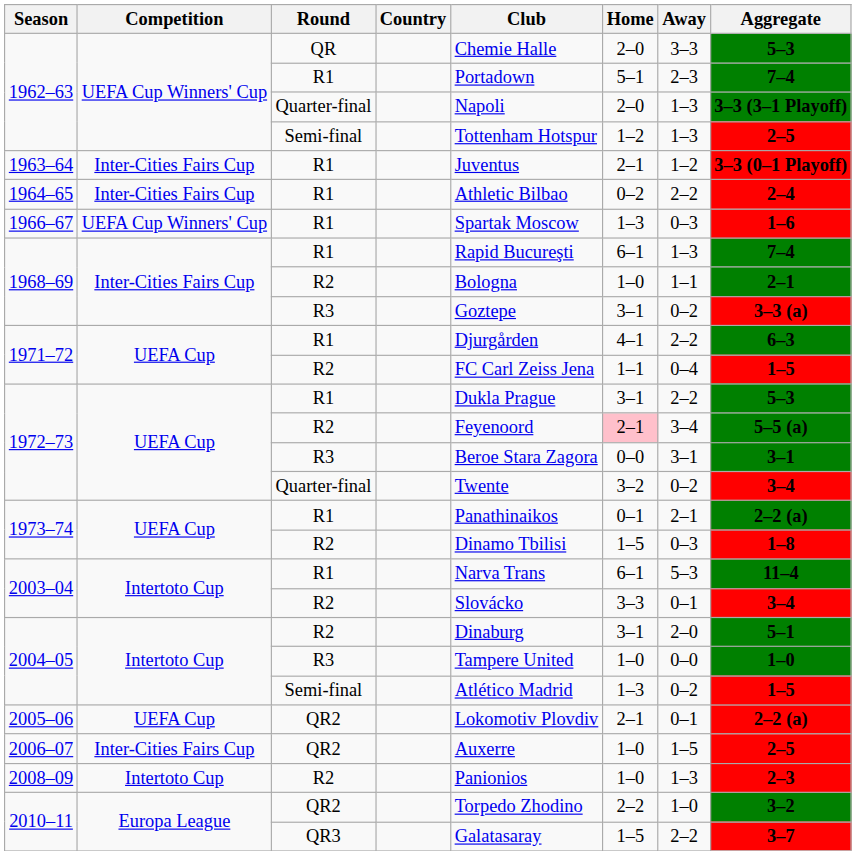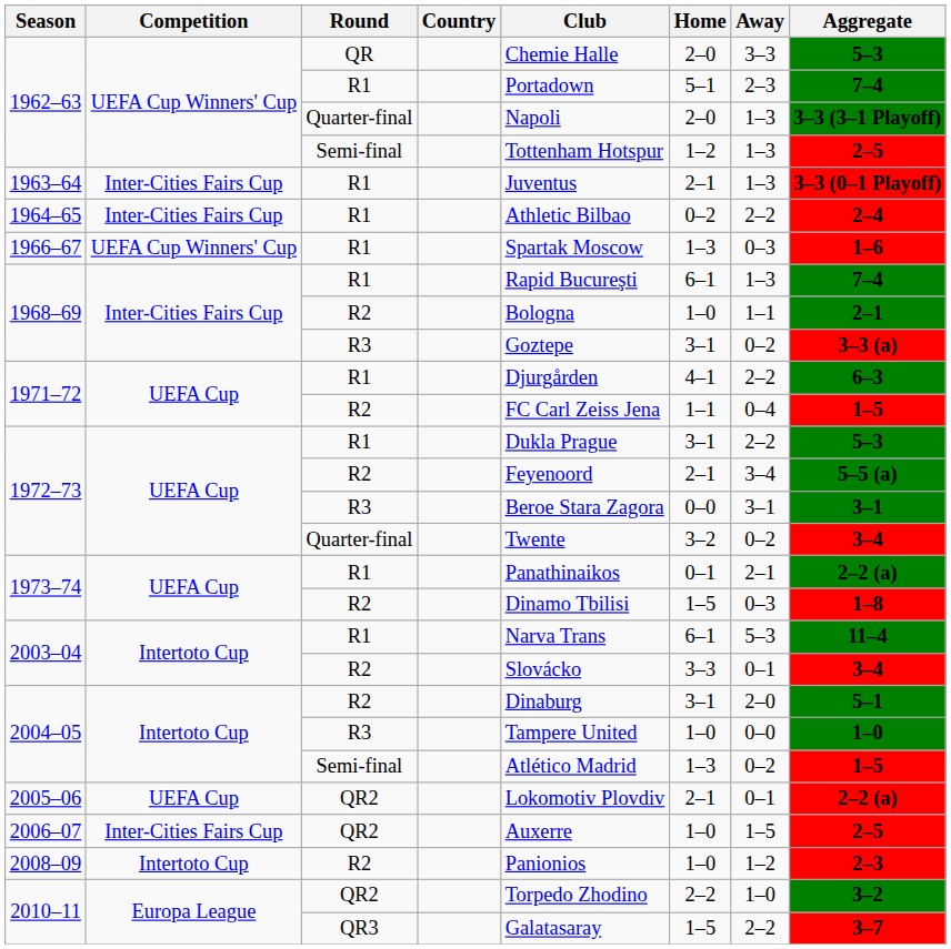 <table class="wikitable" style="text-align:center">
 <tr>
 <th>Season</th>
 <th>Competition</th>
 <th>Round</th>
 <th>Country</th>
 <th>Club</th>
 <th>Home</th>
 <th>Away</th>
 <th>Aggregate</th>
 </tr>
 <tr>
 <td rowspan=4><a href='#'>1962–63</a></td>
 <td rowspan=4><a href='#'>UEFA Cup Winners' Cup</a></td>
 <td>QR</td>
 <td></td>
 <td align=left><a href='#'>Chemie Halle</a></td>
 <td>2–0</td>
 <td>3–3</td>
 <td bgcolor=green><strong>5–3</strong></td>
 </tr>
 <tr>
 <td>R1</td>
 <td></td>
 <td align=left><a href='#'>Portadown</a></td>
 <td>5–1</td>
 <td>2–3</td>
 <td bgcolor=green><strong>7–4</strong></td>
 </tr>
 <tr>
 <td>Quarter-final</td>
 <td></td>
 <td align=left><a href='#'>Napoli</a></td>
 <td>2–0</td>
 <td>1–3</td>
 <td bgcolor=green><strong>3–3 (3–1 Playoff)</strong></td>
 </tr>
 <tr>
 <td>Semi-final</td>
 <td></td>
 <td align=left><a href='#'>Tottenham Hotspur</a></td>
 <td>1–2</td>
 <td>1–3</td>
 <td bgcolor=red><strong>2–5</strong></td>
 </tr>
 <tr>
 <td><a href='#'>1963–64</a></td>
 <td><a href='#'>Inter-Cities Fairs Cup</a></td>
 <td>R1</td>
 <td></td>
 <td align=left><a href='#'>Juventus</a></td>
 <td>2–1</td>
-<td>1–2</td>
+<td>1–3</td>
 <td bgcolor=red><strong>3–3 (0–1 Playoff)</strong></td>
 </tr>
 <tr>
 <td><a href='#'>1964–65</a></td>
 <td><a href='#'>Inter-Cities Fairs Cup</a></td>
 <td>R1</td>
 <td></td>
 <td align=left><a href='#'>Athletic Bilbao</a></td>
 <td>0–2</td>
 <td>2–2</td>
 <td bgcolor=red><strong>2–4</strong></td>
 </tr>
 <tr>
 <td><a href='#'>1966–67</a></td>
 <td><a href='#'>UEFA Cup Winners' Cup</a></td>
 <td>R1</td>
 <td></td>
 <td align=left><a href='#'>Spartak Moscow</a></td>
 <td>1–3</td>
 <td>0–3</td>
 <td bgcolor=red><strong>1–6</strong></td>
 </tr>
 <tr>
 <td rowspan=3><a href='#'>1968–69</a></td>
 <td rowspan=3><a href='#'>Inter-Cities Fairs Cup</a></td>
 <td>R1</td>
 <td></td>
 <td align=left><a href='#'>Rapid Bucureşti</a></td>
 <td>6–1</td>
 <td>1–3</td>
 <td bgcolor=green><strong>7–4</strong></td>
 </tr>
 <tr>
 <td>R2</td>
 <td></td>
 <td align=left><a href='#'>Bologna</a></td>
 <td>1–0</td>
 <td>1–1</td>
 <td bgcolor=green><strong>2–1</strong></td>
 </tr>
 <tr>
 <td>R3</td>
 <td></td>
 <td align=left><a href='#'>Goztepe</a></td>
 <td>3–1</td>
 <td>0–2</td>
 <td bgcolor=red><strong>3–3 (a)</strong></td>
 </tr>
 <tr>
 <td rowspan=2><a href='#'>1971–72</a></td>
 <td rowspan=2><a href='#'>UEFA Cup</a></td>
 <td>R1</td>
 <td></td>
 <td align=left><a href='#'>Djurgården</a></td>
 <td>4–1</td>
 <td>2–2</td>
 <td bgcolor=green><strong>6–3</strong></td>
 </tr>
 <tr>
 <td>R2</td>
 <td></td>
 <td align=left><a href='#'>FC Carl Zeiss Jena</a></td>
 <td>1–1</td>
 <td>0–4</td>
 <td bgcolor=red><strong>1–5</strong></td>
 </tr>
 <tr>
 <td rowspan=4><a href='#'>1972–73</a></td>
 <td rowspan=4><a href='#'>UEFA Cup</a></td>
 <td>R1</td>
 <td></td>
 <td align=left><a href='#'>Dukla Prague</a></td>
 <td>3–1</td>
 <td>2–2</td>
 <td bgcolor=green><strong>5–3</strong></td>
 </tr>
 <tr>
 <td>R2</td>
 <td></td>
 <td align=left><a href='#'>Feyenoord</a></td>
-<td style="background: pink;">2–1</td>
+<td>2–1</td>
 <td>3–4</td>
 <td bgcolor=green><strong>5–5 (a)</strong></td>
 </tr>
 <tr>
 <td>R3</td>
 <td></td>
 <td align=left><a href='#'>Beroe Stara Zagora</a></td>
 <td>0–0</td>
 <td>3–1</td>
 <td bgcolor=green><strong>3–1</strong></td>
 </tr>
 <tr>
 <td>Quarter-final</td>
 <td></td>
 <td align=left><a href='#'>Twente</a></td>
 <td>3–2</td>
 <td>0–2</td>
 <td bgcolor=red><strong>3–4</strong></td>
 </tr>
 <tr>
 <td rowspan=2><a href='#'>1973–74</a></td>
 <td rowspan=2><a href='#'>UEFA Cup</a></td>
 <td>R1</td>
 <td></td>
 <td align=left><a href='#'>Panathinaikos</a></td>
 <td>0–1</td>
 <td>2–1</td>
 <td bgcolor=green><strong>2–2 (a)</strong></td>
 </tr>
 <tr>
 <td>R2</td>
 <td></td>
 <td align=left><a href='#'>Dinamo Tbilisi</a></td>
 <td>1–5</td>
 <td>0–3</td>
 <td bgcolor=red><strong>1–8</strong></td>
 </tr>
 <tr>
 <td rowspan=2><a href='#'>2003–04</a></td>
 <td rowspan=2><a href='#'>Intertoto Cup</a></td>
 <td>R1</td>
 <td></td>
 <td align=left><a href='#'>Narva Trans</a></td>
 <td>6–1</td>
 <td>5–3</td>
 <td bgcolor=green><strong>11–4</strong></td>
 </tr>
 <tr>
 <td>R2</td>
 <td></td>
 <td align=left><a href='#'>Slovácko</a></td>
 <td>3–3</td>
 <td>0–1</td>
 <td bgcolor=red><strong>3–4</strong></td>
 </tr>
 <tr>
 <td rowspan=3><a href='#'>2004–05</a></td>
 <td rowspan=3><a href='#'>Intertoto Cup</a></td>
 <td>R2</td>
 <td></td>
 <td align=left><a href='#'>Dinaburg</a></td>
 <td>3–1</td>
 <td>2–0</td>
 <td bgcolor=green><strong>5–1</strong></td>
 </tr>
 <tr>
 <td>R3</td>
 <td></td>
 <td align=left><a href='#'>Tampere United</a></td>
 <td>1–0</td>
 <td>0–0</td>
 <td bgcolor=green><strong>1–0</strong></td>
 </tr>
 <tr>
 <td>Semi-final</td>
 <td></td>
 <td align=left><a href='#'>Atlético Madrid</a></td>
 <td>1–3</td>
 <td>0–2</td>
 <td bgcolor=red><strong>1–5</strong></td>
 </tr>
 <tr>
 <td><a href='#'>2005–06</a></td>
 <td><a href='#'>UEFA Cup</a></td>
 <td>QR2</td>
 <td></td>
 <td align=left><a href='#'>Lokomotiv Plovdiv</a></td>
 <td>2–1</td>
 <td>0–1</td>
 <td bgcolor=red><strong>2–2 (a)</strong></td>
 </tr>
 <tr>
 <td><a href='#'>2006–07</a></td>
 <td><a href='#'>Inter-Cities Fairs Cup</a></td>
 <td>QR2</td>
 <td></td>
 <td align=left><a href='#'>Auxerre</a></td>
 <td>1–0</td>
 <td>1–5</td>
 <td bgcolor=red><strong>2–5</strong></td>
 </tr>
 <tr>
 <td><a href='#'>2008–09</a></td>
 <td><a href='#'>Intertoto Cup</a></td>
 <td>R2</td>
 <td></td>
 <td align=left><a href='#'>Panionios</a></td>
 <td>1–0</td>
-<td>1–3</td>
+<td>1–2</td>
 <td bgcolor=red><strong>2–3</strong></td>
 </tr>
 <tr>
 <td rowspan=2><a href='#'>2010–11</a></td>
 <td rowspan=2><a href='#'>Europa League</a></td>
 <td>QR2</td>
 <td></td>
 <td align=left><a href='#'>Torpedo Zhodino</a></td>
 <td>2–2</td>
 <td>1–0</td>
 <td bgcolor=green><strong>3–2</strong></td>
 </tr>
 <tr>
 <td>QR3</td>
 <td></td>
 <td align=left><a href='#'>Galatasaray</a></td>
 <td>1–5</td>
 <td>2–2</td>
 <td bgcolor=red><strong>3–7</strong></td>
 </tr>
 </table>
